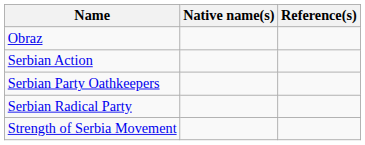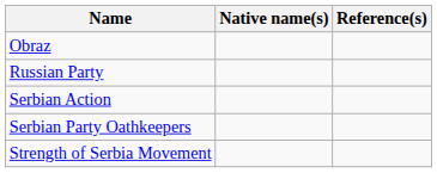 <table class="wikitable">
 <tr>
 <th>Name</th>
 <th>Native name(s)</th>
 <th>Reference(s)</th>
 </tr>
 <tr>
 <td><a href='#'>Obraz</a></td>
+<td></td>
+<td></td>
+</tr>
+<tr>
+<td><a href='#'>Russian Party</a></td>
 <td></td>
 <td></td>
 </tr>
 <tr>
 <td><a href='#'>Serbian Action</a></td>
 <td></td>
 <td></td>
 </tr>
 <tr>
 <td><a href='#'>Serbian Party Oathkeepers</a></td>
 <td></td>
 </tr>
 <tr>
-<td><a href='#'>Serbian Radical Party</a></td>
-<td></td>
-<td></td>
-</tr>
-<tr>
 <td><a href='#'>Strength of Serbia Movement</a></td>
 <td></td>
 <td></td>
 </tr>
 </table>
